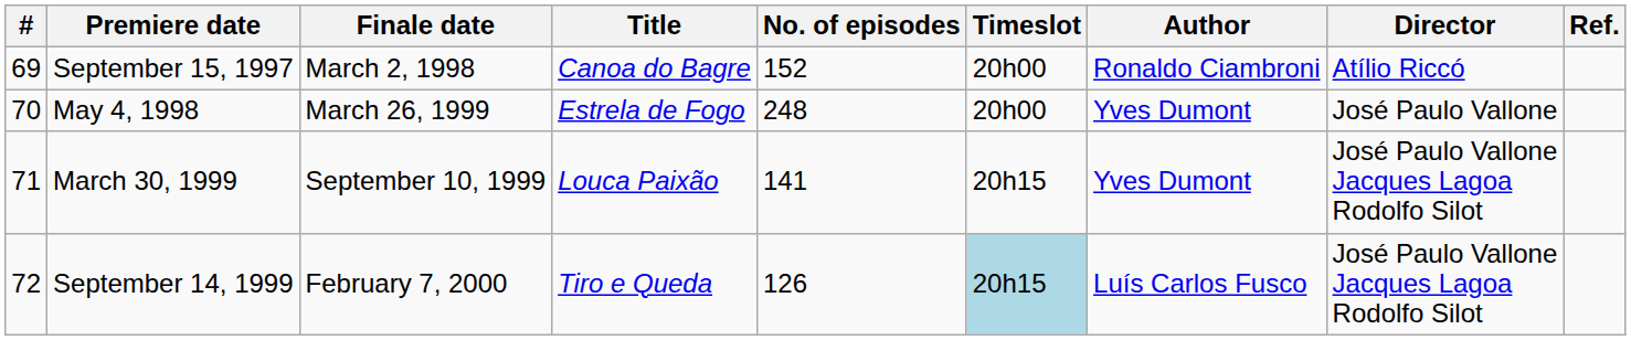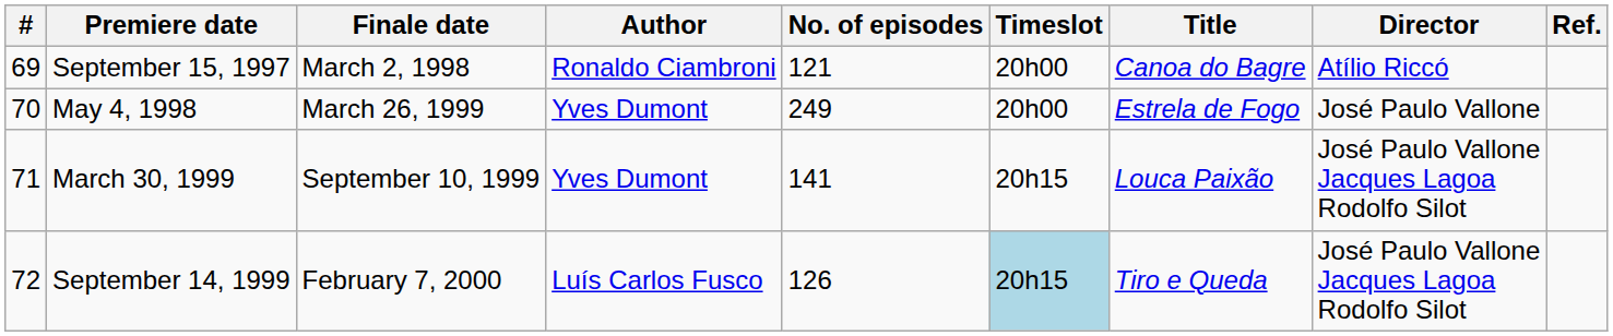 <table class = "wikitable sortable">
 <tr>
 <th>#</th>
 <th>Premiere date</th>
 <th>Finale date</th>
-<th>Title</th>
+<th>Author</th>
 <th>No. of episodes</th>
 <th>Timeslot</th>
-<th>Author</th>
+<th>Title</th>
 <th>Director</th>
 <th>Ref.</th>
 </tr>
 <tr>
 <td>69</td>
 <td>September 15, 1997</td>
 <td>March 2, 1998</td>
+<td><a href='#'>Ronaldo Ciambroni</a></td>
+<td>121</td>
+<td>20h00</td>
 <td><em><a href='#'>Canoa do Bagre</a></em></td>
-<td>152</td>
-<td>20h00</td>
-<td><a href='#'>Ronaldo Ciambroni</a></td>
 <td><a href='#'>Atílio Riccó</a></td>
 <td></td>
 </tr>
 <tr>
 <td>70</td>
 <td>May 4, 1998</td>
 <td>March 26, 1999</td>
+<td><a href='#'>Yves Dumont</a></td>
+<td>249</td>
+<td>20h00</td>
 <td><em><a href='#'>Estrela de Fogo</a></em></td>
-<td>248</td>
-<td>20h00</td>
-<td><a href='#'>Yves Dumont</a></td>
 <td>José Paulo Vallone</td>
 <td></td>
 </tr>
 <tr>
 <td>71</td>
 <td>March 30, 1999</td>
 <td>September 10, 1999</td>
-<td><em><a href='#'>Louca Paixão</a></em></td>
+<td><a href='#'>Yves Dumont</a></td>
 <td>141</td>
 <td>20h15</td>
-<td><a href='#'>Yves Dumont</a></td>
+<td><em><a href='#'>Louca Paixão</a></em></td>
 <td>José Paulo Vallone<br><a href='#'>Jacques Lagoa</a><br>Rodolfo Silot</td>
 <td></td>
 </tr>
 <tr>
 <td>72</td>
 <td>September 14, 1999</td>
 <td>February 7, 2000</td>
-<td><em><a href='#'>Tiro e Queda</a></em></td>
+<td><a href='#'>Luís Carlos Fusco</a></td>
 <td>126</td>
 <td style="background: lightblue;">20h15</td>
-<td><a href='#'>Luís Carlos Fusco</a></td>
+<td><em><a href='#'>Tiro e Queda</a></em></td>
 <td>José Paulo Vallone<br><a href='#'>Jacques Lagoa</a><br>Rodolfo Silot</td>
 <td></td>
 </tr>
 </table>
